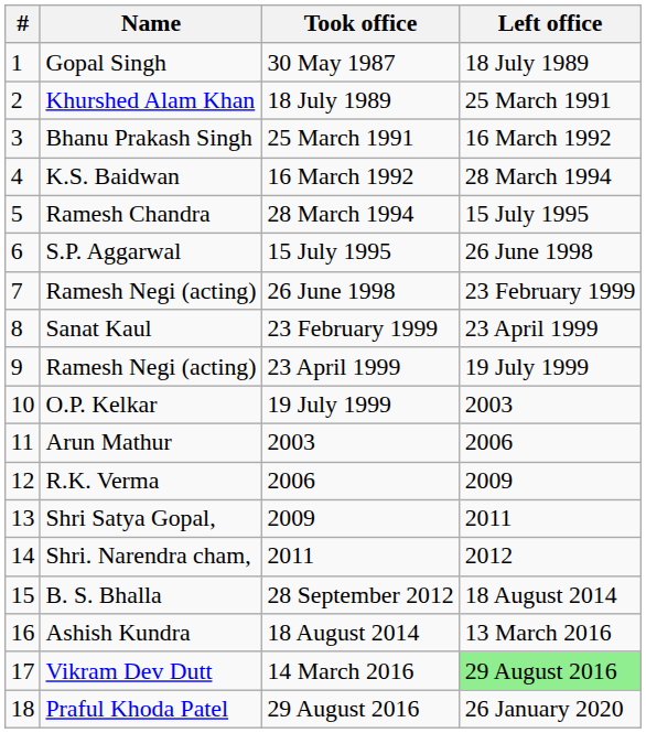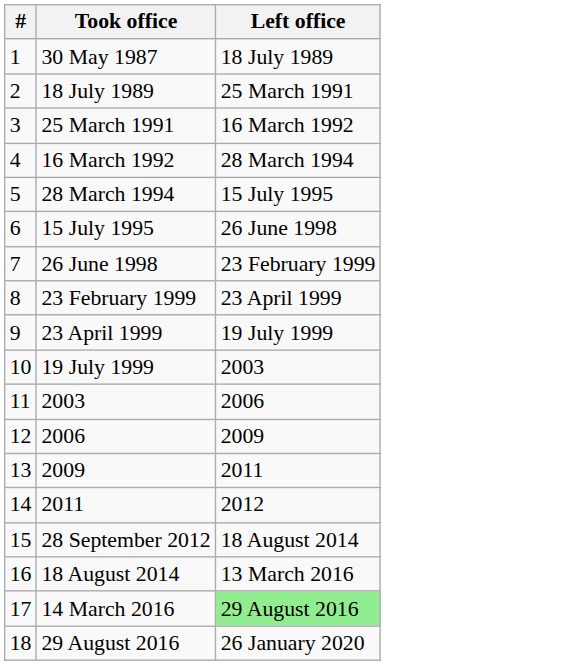 <table class="wikitable">
 <tr>
 <th>#</th>
-<th>Name</th>
 <th>Took office</th>
 <th>Left office</th>
 </tr>
 <tr>
 <td>1</td>
-<td>Gopal Singh</td>
 <td>30 May 1987</td>
 <td>18 July 1989</td>
 </tr>
 <tr>
 <td>2</td>
-<td><a href='#'>Khurshed Alam Khan</a></td>
 <td>18 July 1989</td>
 <td>25 March 1991</td>
 </tr>
 <tr>
 <td>3</td>
-<td>Bhanu Prakash Singh</td>
 <td>25 March 1991</td>
 <td>16 March 1992</td>
 </tr>
 <tr>
 <td>4</td>
-<td>K.S. Baidwan</td>
 <td>16 March 1992</td>
 <td>28 March 1994</td>
 </tr>
 <tr>
 <td>5</td>
-<td>Ramesh Chandra</td>
 <td>28 March 1994</td>
 <td>15 July 1995</td>
 </tr>
 <tr>
 <td>6</td>
-<td>S.P. Aggarwal</td>
 <td>15 July 1995</td>
 <td>26 June 1998</td>
 </tr>
 <tr>
 <td>7</td>
-<td>Ramesh Negi (acting)</td>
 <td>26 June 1998</td>
 <td>23 February 1999</td>
 </tr>
 <tr>
 <td>8</td>
-<td>Sanat Kaul</td>
 <td>23 February 1999</td>
 <td>23 April 1999</td>
 </tr>
 <tr>
 <td>9</td>
-<td>Ramesh Negi (acting)</td>
 <td>23 April 1999</td>
 <td>19 July 1999</td>
 </tr>
 <tr>
 <td>10</td>
-<td>O.P. Kelkar</td>
 <td>19 July 1999</td>
 <td>2003</td>
 </tr>
 <tr>
 <td>11</td>
-<td>Arun Mathur</td>
 <td>2003</td>
 <td>2006</td>
 </tr>
 <tr>
 <td>12</td>
-<td>R.K. Verma</td>
 <td>2006</td>
 <td>2009</td>
 </tr>
 <tr>
 <td>13</td>
-<td>Shri Satya Gopal,</td>
 <td>2009</td>
 <td>2011</td>
 </tr>
 <tr>
 <td>14</td>
-<td>Shri. Narendra cham,</td>
 <td>2011</td>
 <td>2012</td>
 </tr>
 <tr>
 <td>15</td>
-<td>B. S. Bhalla</td>
 <td>28 September 2012</td>
 <td>18 August 2014</td>
 </tr>
 <tr>
 <td>16</td>
-<td>Ashish Kundra</td>
 <td>18 August 2014</td>
 <td>13 March 2016</td>
 </tr>
 <tr>
 <td>17</td>
-<td><a href='#'>Vikram Dev Dutt</a></td>
 <td>14 March 2016</td>
 <td style="background: lightgreen;">29 August 2016</td>
 </tr>
 <tr>
 <td>18</td>
-<td><a href='#'>Praful Khoda Patel</a></td>
 <td>29 August 2016</td>
 <td>26 January 2020</td>
 </tr>
 </table>
